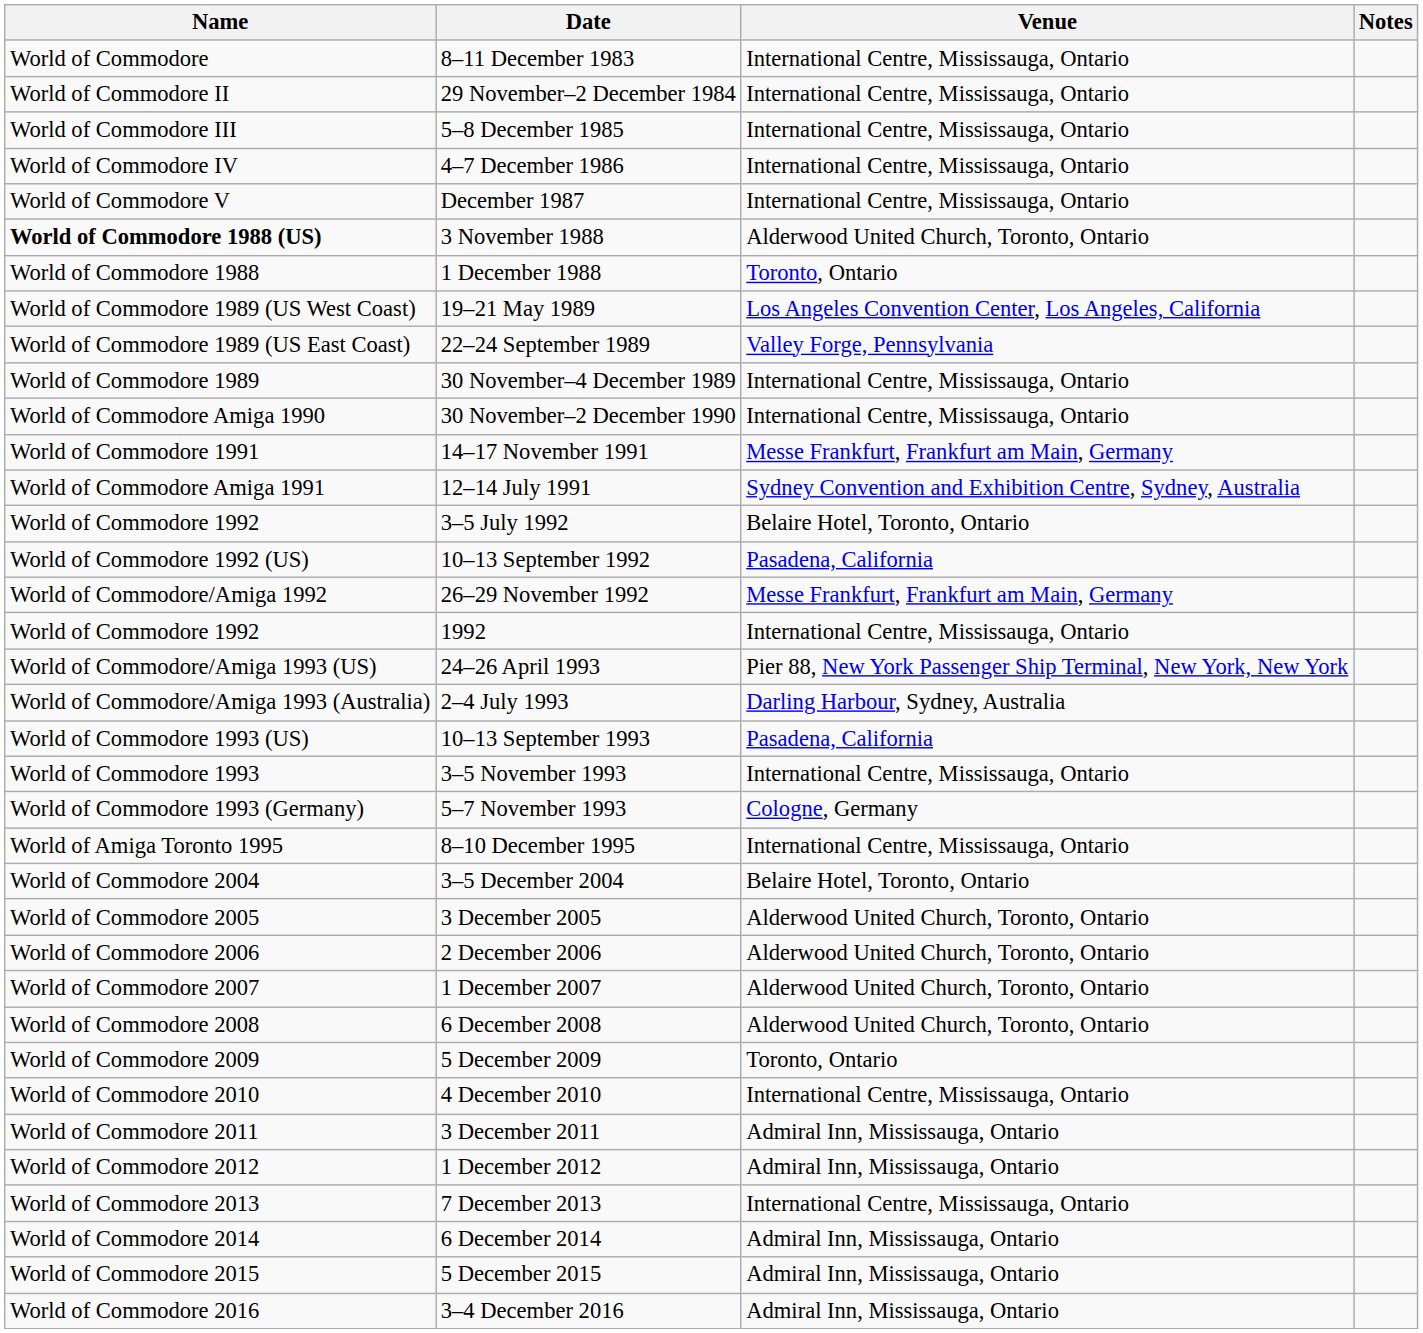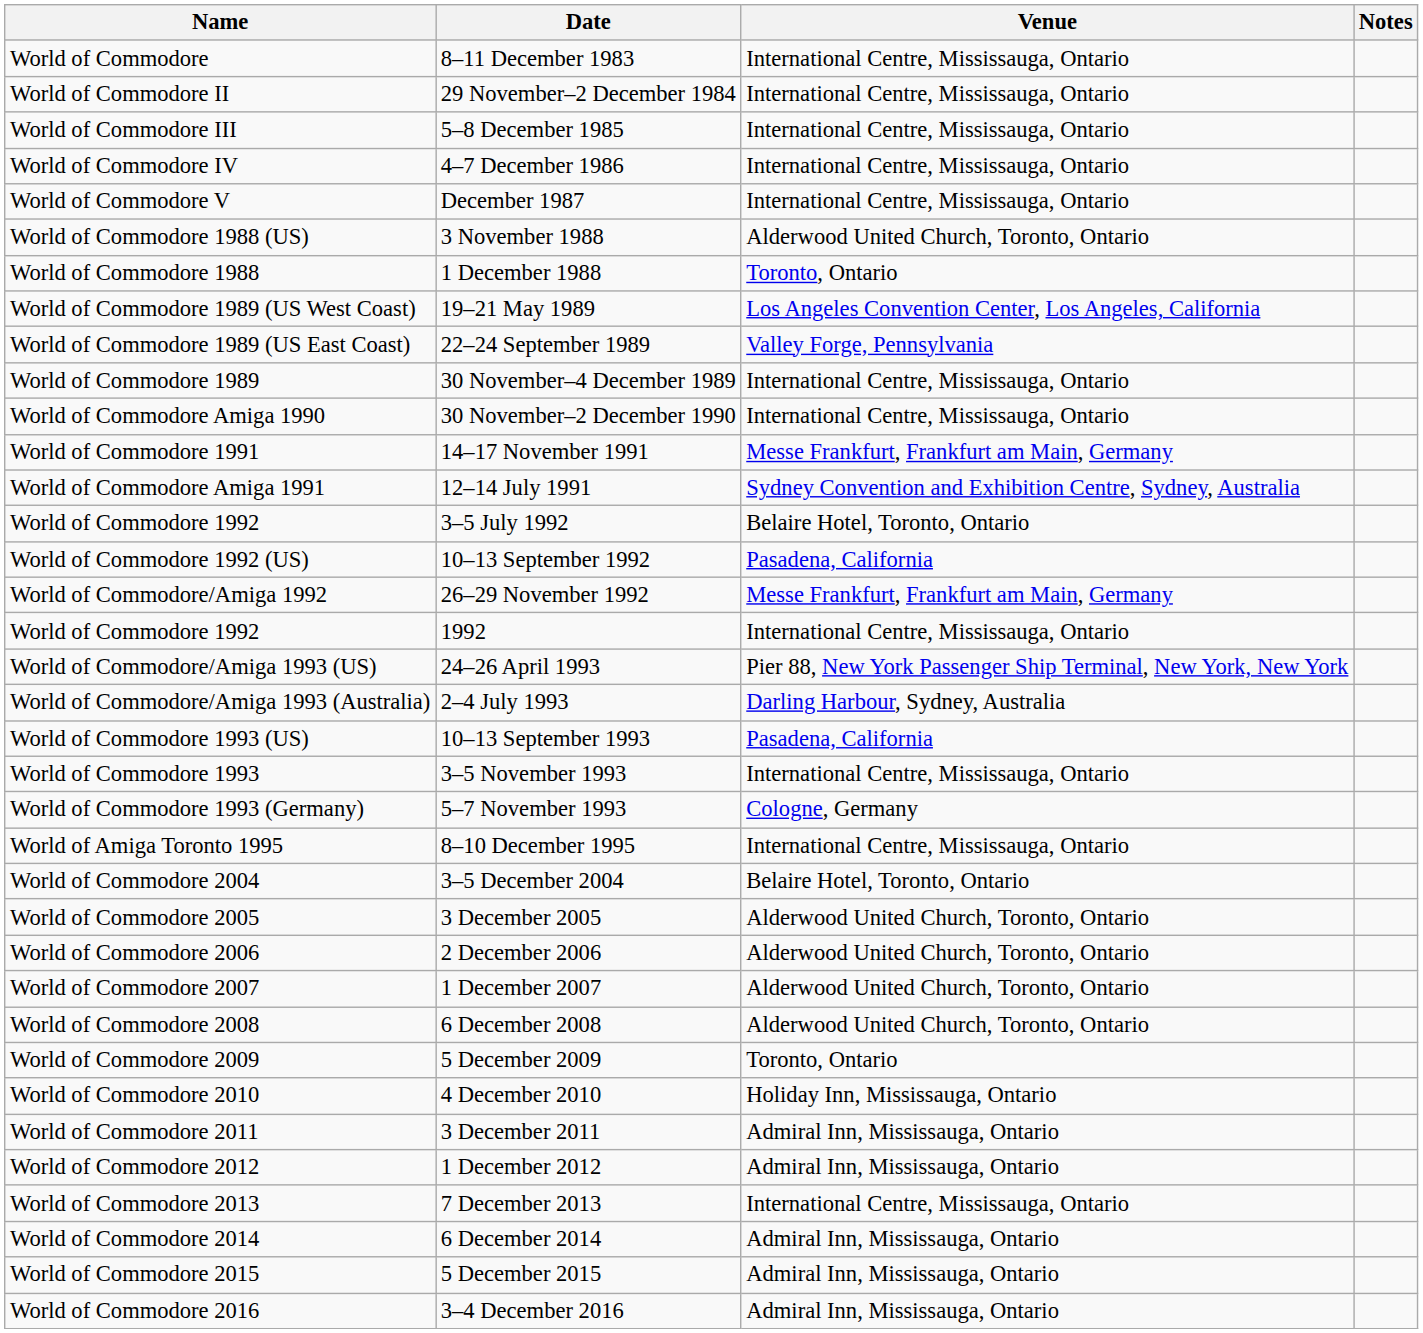 <table class="wikitable">
 <tr>
 <th>Name</th>
 <th>Date</th>
 <th>Venue</th>
 <th>Notes</th>
 </tr>
 <tr>
 <td>World of Commodore</td>
 <td>8–11 December 1983</td>
 <td>International Centre, Mississauga, Ontario</td>
 <td></td>
 </tr>
 <tr>
 <td>World of Commodore II</td>
 <td>29 November–2 December 1984</td>
 <td>International Centre, Mississauga, Ontario</td>
 <td></td>
 </tr>
 <tr>
 <td>World of Commodore III</td>
 <td>5–8 December 1985</td>
 <td>International Centre, Mississauga, Ontario</td>
 <td></td>
 </tr>
 <tr>
 <td>World of Commodore IV</td>
 <td>4–7 December 1986</td>
 <td>International Centre, Mississauga, Ontario</td>
 <td></td>
 </tr>
 <tr>
 <td>World of Commodore V</td>
 <td>December 1987</td>
 <td>International Centre, Mississauga, Ontario</td>
 <td></td>
 </tr>
 <tr>
-<td><strong>World of Commodore 1988 (US)</strong></td>
+<td>World of Commodore 1988 (US)</td>
 <td>3 November 1988</td>
 <td>Alderwood United Church, Toronto, Ontario</td>
 <td></td>
 </tr>
 <tr>
 <td>World of Commodore 1988</td>
 <td>1 December 1988</td>
 <td><a href='#'>Toronto</a>, Ontario</td>
 <td></td>
 </tr>
 <tr>
 <td>World of Commodore 1989 (US West Coast)</td>
 <td>19–21 May 1989</td>
 <td><a href='#'>Los Angeles Convention Center</a>, <a href='#'>Los Angeles, California</a></td>
 <td></td>
 </tr>
 <tr>
 <td>World of Commodore 1989 (US East Coast)</td>
 <td>22–24 September 1989</td>
 <td><a href='#'>Valley Forge, Pennsylvania</a></td>
 <td></td>
 </tr>
 <tr>
 <td>World of Commodore 1989</td>
 <td>30 November–4 December 1989</td>
 <td>International Centre, Mississauga, Ontario</td>
 <td></td>
 </tr>
 <tr>
 <td>World of Commodore Amiga 1990</td>
 <td>30 November–2 December 1990</td>
 <td>International Centre, Mississauga, Ontario</td>
 <td></td>
 </tr>
 <tr>
 <td>World of Commodore 1991</td>
 <td>14–17 November 1991</td>
 <td><a href='#'>Messe Frankfurt</a>, <a href='#'>Frankfurt am Main</a>, <a href='#'>Germany</a></td>
 <td></td>
 </tr>
 <tr>
 <td>World of Commodore Amiga 1991</td>
 <td>12–14 July 1991</td>
 <td><a href='#'>Sydney Convention and Exhibition Centre</a>, <a href='#'>Sydney</a>, <a href='#'>Australia</a></td>
 <td></td>
 </tr>
 <tr>
 <td>World of Commodore 1992</td>
 <td>3–5 July 1992</td>
 <td>Belaire Hotel, Toronto, Ontario</td>
 <td></td>
 </tr>
 <tr>
 <td>World of Commodore 1992 (US)</td>
 <td>10–13 September 1992</td>
 <td><a href='#'>Pasadena, California</a></td>
 <td></td>
 </tr>
 <tr>
 <td>World of Commodore/Amiga 1992</td>
 <td>26–29 November 1992</td>
 <td><a href='#'>Messe Frankfurt</a>, <a href='#'>Frankfurt am Main</a>, <a href='#'>Germany</a></td>
 <td></td>
 </tr>
 <tr>
 <td>World of Commodore 1992</td>
 <td>1992</td>
 <td>International Centre, Mississauga, Ontario</td>
 <td></td>
 </tr>
 <tr>
 <td>World of Commodore/Amiga 1993 (US)</td>
 <td>24–26 April 1993</td>
 <td>Pier 88, <a href='#'>New York Passenger Ship Terminal</a>, <a href='#'>New York, New York</a></td>
 <td></td>
 </tr>
 <tr>
 <td>World of Commodore/Amiga 1993 (Australia)</td>
 <td>2–4 July 1993</td>
 <td><a href='#'>Darling Harbour</a>, Sydney, Australia</td>
 <td></td>
 </tr>
 <tr>
 <td>World of Commodore 1993 (US)</td>
 <td>10–13 September 1993</td>
 <td><a href='#'>Pasadena, California</a></td>
 <td></td>
 </tr>
 <tr>
 <td>World of Commodore 1993</td>
 <td>3–5 November 1993</td>
 <td>International Centre, Mississauga, Ontario</td>
 <td></td>
 </tr>
 <tr>
 <td>World of Commodore 1993 (Germany)</td>
 <td>5–7 November 1993</td>
 <td><a href='#'>Cologne</a>, Germany</td>
 <td></td>
 </tr>
 <tr>
 <td>World of Amiga Toronto 1995</td>
 <td>8–10 December 1995</td>
 <td>International Centre, Mississauga, Ontario</td>
 <td></td>
 </tr>
 <tr>
 <td>World of Commodore 2004</td>
 <td>3–5 December 2004</td>
 <td>Belaire Hotel, Toronto, Ontario</td>
 <td></td>
 </tr>
 <tr>
 <td>World of Commodore 2005</td>
 <td>3 December 2005</td>
 <td>Alderwood United Church, Toronto, Ontario</td>
 <td></td>
 </tr>
 <tr>
 <td>World of Commodore 2006</td>
 <td>2 December 2006</td>
 <td>Alderwood United Church, Toronto, Ontario</td>
 <td></td>
 </tr>
 <tr>
 <td>World of Commodore 2007</td>
 <td>1 December 2007</td>
 <td>Alderwood United Church, Toronto, Ontario</td>
 <td></td>
 </tr>
 <tr>
 <td>World of Commodore 2008</td>
 <td>6 December 2008</td>
 <td>Alderwood United Church, Toronto, Ontario</td>
 <td></td>
 </tr>
 <tr>
 <td>World of Commodore 2009</td>
 <td>5 December 2009</td>
 <td>Toronto, Ontario</td>
 <td></td>
 </tr>
 <tr>
 <td>World of Commodore 2010</td>
 <td>4 December 2010</td>
-<td>International Centre, Mississauga, Ontario</td>
+<td>Holiday Inn, Mississauga, Ontario</td>
 <td></td>
 </tr>
 <tr>
 <td>World of Commodore 2011</td>
 <td>3 December 2011</td>
 <td>Admiral Inn, Mississauga, Ontario</td>
 <td></td>
 </tr>
 <tr>
 <td>World of Commodore 2012</td>
 <td>1 December 2012</td>
 <td>Admiral Inn, Mississauga, Ontario</td>
 <td></td>
 </tr>
 <tr>
 <td>World of Commodore 2013</td>
 <td>7 December 2013</td>
 <td>International Centre, Mississauga, Ontario</td>
 <td></td>
 </tr>
 <tr>
 <td>World of Commodore 2014</td>
 <td>6 December 2014</td>
 <td>Admiral Inn, Mississauga, Ontario</td>
 <td></td>
 </tr>
 <tr>
 <td>World of Commodore 2015</td>
 <td>5 December 2015</td>
 <td>Admiral Inn, Mississauga, Ontario</td>
 <td></td>
 </tr>
 <tr>
 <td>World of Commodore 2016</td>
 <td>3–4 December 2016</td>
 <td>Admiral Inn, Mississauga, Ontario</td>
 <td></td>
 </tr>
 </table>
